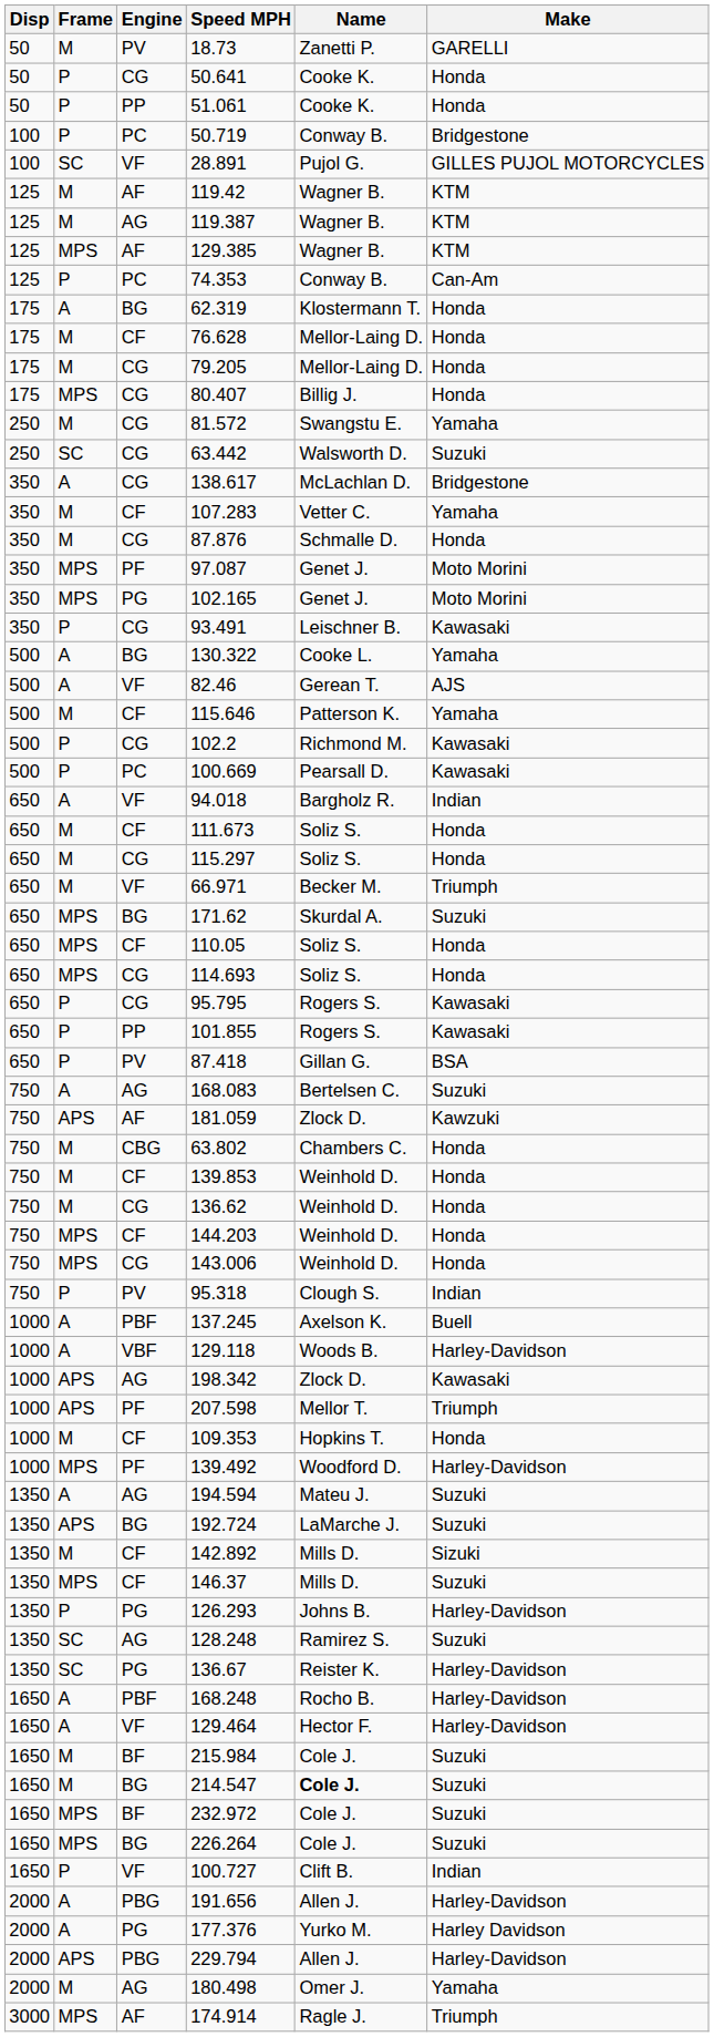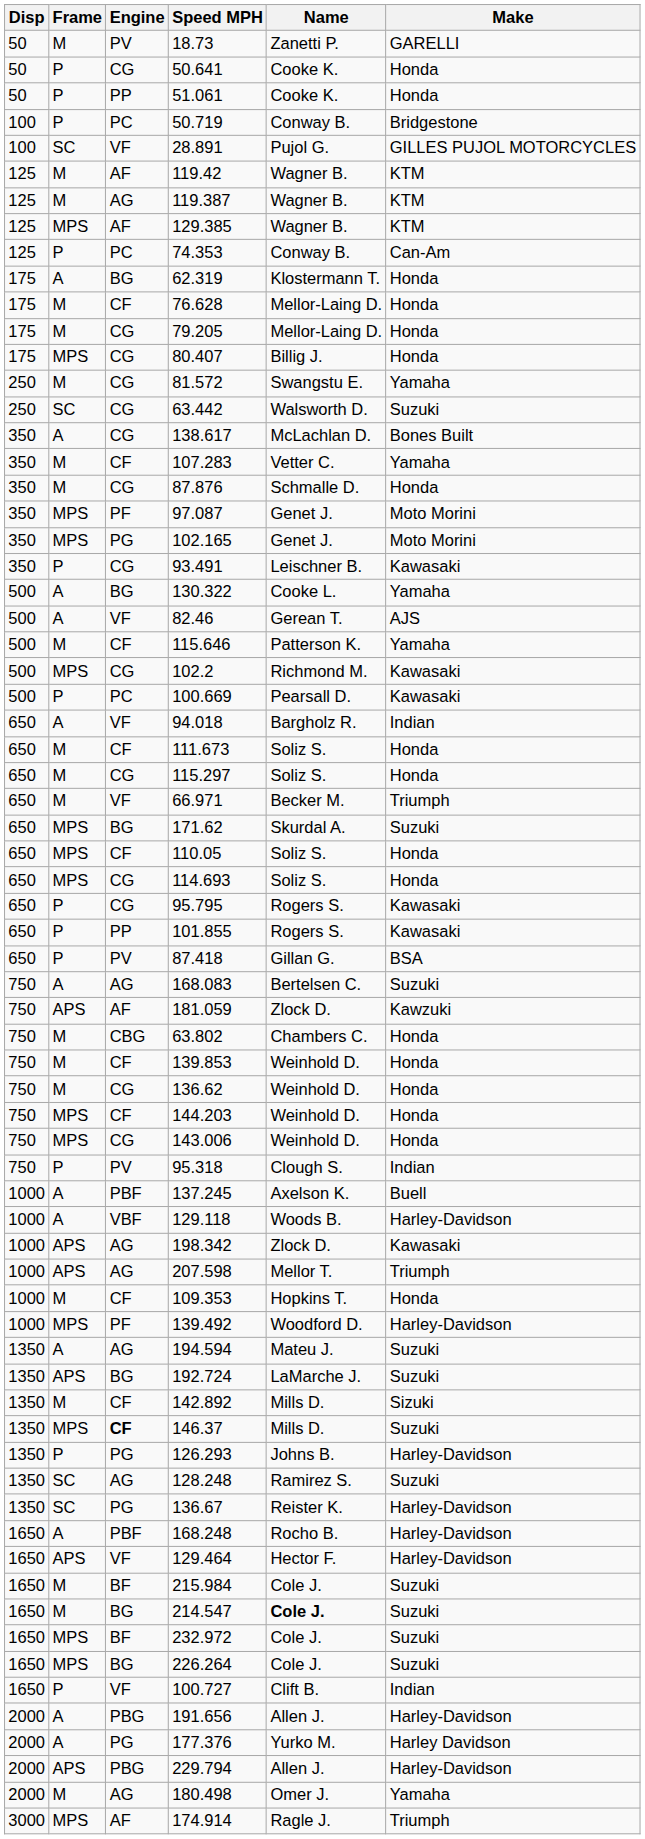 <table class="wikitable sortable mw-collapsible mw-collapsed">
 <tr>
 <th>Disp</th>
 <th>Frame</th>
 <th>Engine</th>
 <th>Speed MPH</th>
 <th>Name</th>
 <th>Make</th>
 </tr>
 <tr>
 <td>50</td>
 <td>M</td>
 <td>PV</td>
 <td>18.73</td>
 <td>Zanetti P.</td>
 <td>GARELLI</td>
 </tr>
 <tr>
 <td>50</td>
 <td>P</td>
 <td>CG</td>
 <td>50.641</td>
 <td>Cooke K.</td>
 <td>Honda</td>
 </tr>
 <tr>
 <td>50</td>
 <td>P</td>
 <td>PP</td>
 <td>51.061</td>
 <td>Cooke K.</td>
 <td>Honda</td>
 </tr>
 <tr>
 <td>100</td>
 <td>P</td>
 <td>PC</td>
 <td>50.719</td>
 <td>Conway B.</td>
 <td>Bridgestone</td>
 </tr>
 <tr>
 <td>100</td>
 <td>SC</td>
 <td>VF</td>
 <td>28.891</td>
 <td>Pujol G.</td>
 <td>GILLES PUJOL MOTORCYCLES</td>
 </tr>
 <tr>
 <td>125</td>
 <td>M</td>
 <td>AF</td>
 <td>119.42</td>
 <td>Wagner B.</td>
 <td>KTM</td>
 </tr>
 <tr>
 <td>125</td>
 <td>M</td>
 <td>AG</td>
 <td>119.387</td>
 <td>Wagner B.</td>
 <td>KTM</td>
 </tr>
 <tr>
 <td>125</td>
 <td>MPS</td>
 <td>AF</td>
 <td>129.385</td>
 <td>Wagner B.</td>
 <td>KTM</td>
 </tr>
 <tr>
 <td>125</td>
 <td>P</td>
 <td>PC</td>
 <td>74.353</td>
 <td>Conway B.</td>
 <td>Can-Am</td>
 </tr>
 <tr>
 <td>175</td>
 <td>A</td>
 <td>BG</td>
 <td>62.319</td>
 <td>Klostermann T.</td>
 <td>Honda</td>
 </tr>
 <tr>
 <td>175</td>
 <td>M</td>
 <td>CF</td>
 <td>76.628</td>
 <td>Mellor-Laing D.</td>
 <td>Honda</td>
 </tr>
 <tr>
 <td>175</td>
 <td>M</td>
 <td>CG</td>
 <td>79.205</td>
 <td>Mellor-Laing D.</td>
 <td>Honda</td>
 </tr>
 <tr>
 <td>175</td>
 <td>MPS</td>
 <td>CG</td>
 <td>80.407</td>
 <td>Billig J.</td>
 <td>Honda</td>
 </tr>
 <tr>
 <td>250</td>
 <td>M</td>
 <td>CG</td>
 <td>81.572</td>
 <td>Swangstu E.</td>
 <td>Yamaha</td>
 </tr>
 <tr>
 <td>250</td>
 <td>SC</td>
 <td>CG</td>
 <td>63.442</td>
 <td>Walsworth D.</td>
 <td>Suzuki</td>
 </tr>
 <tr>
 <td>350</td>
 <td>A</td>
 <td>CG</td>
 <td>138.617</td>
 <td>McLachlan D.</td>
-<td>Bridgestone</td>
+<td>Bones Built</td>
 </tr>
 <tr>
 <td>350</td>
 <td>M</td>
 <td>CF</td>
 <td>107.283</td>
 <td>Vetter C.</td>
 <td>Yamaha</td>
 </tr>
 <tr>
 <td>350</td>
 <td>M</td>
 <td>CG</td>
 <td>87.876</td>
 <td>Schmalle D.</td>
 <td>Honda</td>
 </tr>
 <tr>
 <td>350</td>
 <td>MPS</td>
 <td>PF</td>
 <td>97.087</td>
 <td>Genet J.</td>
 <td>Moto Morini</td>
 </tr>
 <tr>
 <td>350</td>
 <td>MPS</td>
 <td>PG</td>
 <td>102.165</td>
 <td>Genet J.</td>
 <td>Moto Morini</td>
 </tr>
 <tr>
 <td>350</td>
 <td>P</td>
 <td>CG</td>
 <td>93.491</td>
 <td>Leischner B.</td>
 <td>Kawasaki</td>
 </tr>
 <tr>
 <td>500</td>
 <td>A</td>
 <td>BG</td>
 <td>130.322</td>
 <td>Cooke L.</td>
 <td>Yamaha</td>
 </tr>
 <tr>
 <td>500</td>
 <td>A</td>
 <td>VF</td>
 <td>82.46</td>
 <td>Gerean T.</td>
 <td>AJS</td>
 </tr>
 <tr>
 <td>500</td>
 <td>M</td>
 <td>CF</td>
 <td>115.646</td>
 <td>Patterson K.</td>
 <td>Yamaha</td>
 </tr>
 <tr>
 <td>500</td>
-<td>P</td>
+<td>MPS</td>
 <td>CG</td>
 <td>102.2</td>
 <td>Richmond M.</td>
 <td>Kawasaki</td>
 </tr>
 <tr>
 <td>500</td>
 <td>P</td>
 <td>PC</td>
 <td>100.669</td>
 <td>Pearsall D.</td>
 <td>Kawasaki</td>
 </tr>
 <tr>
 <td>650</td>
 <td>A</td>
 <td>VF</td>
 <td>94.018</td>
 <td>Bargholz R.</td>
 <td>Indian</td>
 </tr>
 <tr>
 <td>650</td>
 <td>M</td>
 <td>CF</td>
 <td>111.673</td>
 <td>Soliz S.</td>
 <td>Honda</td>
 </tr>
 <tr>
 <td>650</td>
 <td>M</td>
 <td>CG</td>
 <td>115.297</td>
 <td>Soliz S.</td>
 <td>Honda</td>
 </tr>
 <tr>
 <td>650</td>
 <td>M</td>
 <td>VF</td>
 <td>66.971</td>
 <td>Becker M.</td>
 <td>Triumph</td>
 </tr>
 <tr>
 <td>650</td>
 <td>MPS</td>
 <td>BG</td>
 <td>171.62</td>
 <td>Skurdal A.</td>
 <td>Suzuki</td>
 </tr>
 <tr>
 <td>650</td>
 <td>MPS</td>
 <td>CF</td>
 <td>110.05</td>
 <td>Soliz S.</td>
 <td>Honda</td>
 </tr>
 <tr>
 <td>650</td>
 <td>MPS</td>
 <td>CG</td>
 <td>114.693</td>
 <td>Soliz S.</td>
 <td>Honda</td>
 </tr>
 <tr>
 <td>650</td>
 <td>P</td>
 <td>CG</td>
 <td>95.795</td>
 <td>Rogers S.</td>
 <td>Kawasaki</td>
 </tr>
 <tr>
 <td>650</td>
 <td>P</td>
 <td>PP</td>
 <td>101.855</td>
 <td>Rogers S.</td>
 <td>Kawasaki</td>
 </tr>
 <tr>
 <td>650</td>
 <td>P</td>
 <td>PV</td>
 <td>87.418</td>
 <td>Gillan G.</td>
 <td>BSA</td>
 </tr>
 <tr>
 <td>750</td>
 <td>A</td>
 <td>AG</td>
 <td>168.083</td>
 <td>Bertelsen C.</td>
 <td>Suzuki</td>
 </tr>
 <tr>
 <td>750</td>
 <td>APS</td>
 <td>AF</td>
 <td>181.059</td>
 <td>Zlock D.</td>
 <td>Kawzuki</td>
 </tr>
 <tr>
 <td>750</td>
 <td>M</td>
 <td>CBG</td>
 <td>63.802</td>
 <td>Chambers C.</td>
 <td>Honda</td>
 </tr>
 <tr>
 <td>750</td>
 <td>M</td>
 <td>CF</td>
 <td>139.853</td>
 <td>Weinhold D.</td>
 <td>Honda</td>
 </tr>
 <tr>
 <td>750</td>
 <td>M</td>
 <td>CG</td>
 <td>136.62</td>
 <td>Weinhold D.</td>
 <td>Honda</td>
 </tr>
 <tr>
 <td>750</td>
 <td>MPS</td>
 <td>CF</td>
 <td>144.203</td>
 <td>Weinhold D.</td>
 <td>Honda</td>
 </tr>
 <tr>
 <td>750</td>
 <td>MPS</td>
 <td>CG</td>
 <td>143.006</td>
 <td>Weinhold D.</td>
 <td>Honda</td>
 </tr>
 <tr>
 <td>750</td>
 <td>P</td>
 <td>PV</td>
 <td>95.318</td>
 <td>Clough S.</td>
 <td>Indian</td>
 </tr>
 <tr>
 <td>1000</td>
 <td>A</td>
 <td>PBF</td>
 <td>137.245</td>
 <td>Axelson K.</td>
 <td>Buell</td>
 </tr>
 <tr>
 <td>1000</td>
 <td>A</td>
 <td>VBF</td>
 <td>129.118</td>
 <td>Woods B.</td>
 <td>Harley-Davidson</td>
 </tr>
 <tr>
 <td>1000</td>
 <td>APS</td>
 <td>AG</td>
 <td>198.342</td>
 <td>Zlock D.</td>
 <td>Kawasaki</td>
 </tr>
 <tr>
 <td>1000</td>
 <td>APS</td>
-<td>PF</td>
+<td>AG</td>
 <td>207.598</td>
 <td>Mellor T.</td>
 <td>Triumph</td>
 </tr>
 <tr>
 <td>1000</td>
 <td>M</td>
 <td>CF</td>
 <td>109.353</td>
 <td>Hopkins T.</td>
 <td>Honda</td>
 </tr>
 <tr>
 <td>1000</td>
 <td>MPS</td>
 <td>PF</td>
 <td>139.492</td>
 <td>Woodford D.</td>
 <td>Harley-Davidson</td>
 </tr>
 <tr>
 <td>1350</td>
 <td>A</td>
 <td>AG</td>
 <td>194.594</td>
 <td>Mateu J.</td>
 <td>Suzuki</td>
 </tr>
 <tr>
 <td>1350</td>
 <td>APS</td>
 <td>BG</td>
 <td>192.724</td>
 <td>LaMarche J.</td>
 <td>Suzuki</td>
 </tr>
 <tr>
 <td>1350</td>
 <td>M</td>
 <td>CF</td>
 <td>142.892</td>
 <td>Mills D.</td>
 <td>Sizuki</td>
 </tr>
 <tr>
 <td>1350</td>
 <td>MPS</td>
-<td>CF</td>
+<td><strong>CF</strong></td>
 <td>146.37</td>
 <td>Mills D.</td>
 <td>Suzuki</td>
 </tr>
 <tr>
 <td>1350</td>
 <td>P</td>
 <td>PG</td>
 <td>126.293</td>
 <td>Johns B.</td>
 <td>Harley-Davidson</td>
 </tr>
 <tr>
 <td>1350</td>
 <td>SC</td>
 <td>AG</td>
 <td>128.248</td>
 <td>Ramirez S.</td>
 <td>Suzuki</td>
 </tr>
 <tr>
 <td>1350</td>
 <td>SC</td>
 <td>PG</td>
 <td>136.67</td>
 <td>Reister K.</td>
 <td>Harley-Davidson</td>
 </tr>
 <tr>
 <td>1650</td>
 <td>A</td>
 <td>PBF</td>
 <td>168.248</td>
 <td>Rocho B.</td>
 <td>Harley-Davidson</td>
 </tr>
 <tr>
 <td>1650</td>
-<td>A</td>
+<td>APS</td>
 <td>VF</td>
 <td>129.464</td>
 <td>Hector F.</td>
 <td>Harley-Davidson</td>
 </tr>
 <tr>
 <td>1650</td>
 <td>M</td>
 <td>BF</td>
 <td>215.984</td>
 <td>Cole J.</td>
 <td>Suzuki</td>
 </tr>
 <tr>
 <td>1650</td>
 <td>M</td>
 <td>BG</td>
 <td>214.547</td>
 <td><strong>Cole J.</strong></td>
 <td>Suzuki</td>
 </tr>
 <tr>
 <td>1650</td>
 <td>MPS</td>
 <td>BF</td>
 <td>232.972</td>
 <td>Cole J.</td>
 <td>Suzuki</td>
 </tr>
 <tr>
 <td>1650</td>
 <td>MPS</td>
 <td>BG</td>
 <td>226.264</td>
 <td>Cole J.</td>
 <td>Suzuki</td>
 </tr>
 <tr>
 <td>1650</td>
 <td>P</td>
 <td>VF</td>
 <td>100.727</td>
 <td>Clift B.</td>
 <td>Indian</td>
 </tr>
 <tr>
 <td>2000</td>
 <td>A</td>
 <td>PBG</td>
 <td>191.656</td>
 <td>Allen J.</td>
 <td>Harley-Davidson</td>
 </tr>
 <tr>
 <td>2000</td>
 <td>A</td>
 <td>PG</td>
 <td>177.376</td>
 <td>Yurko M.</td>
 <td>Harley Davidson</td>
 </tr>
 <tr>
 <td>2000</td>
 <td>APS</td>
 <td>PBG</td>
 <td>229.794</td>
 <td>Allen J.</td>
 <td>Harley-Davidson</td>
 </tr>
 <tr>
 <td>2000</td>
 <td>M</td>
 <td>AG</td>
 <td>180.498</td>
 <td>Omer J.</td>
 <td>Yamaha</td>
 </tr>
 <tr>
 <td>3000</td>
 <td>MPS</td>
 <td>AF</td>
 <td>174.914</td>
 <td>Ragle J.</td>
 <td>Triumph</td>
 </tr>
 </table>
